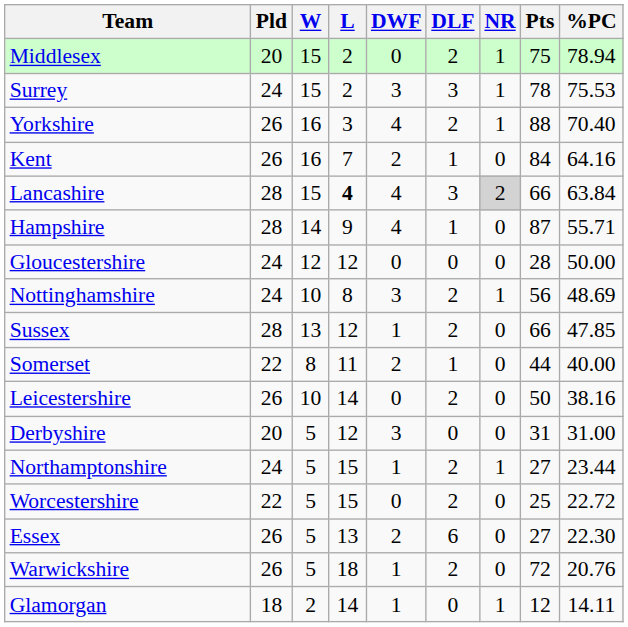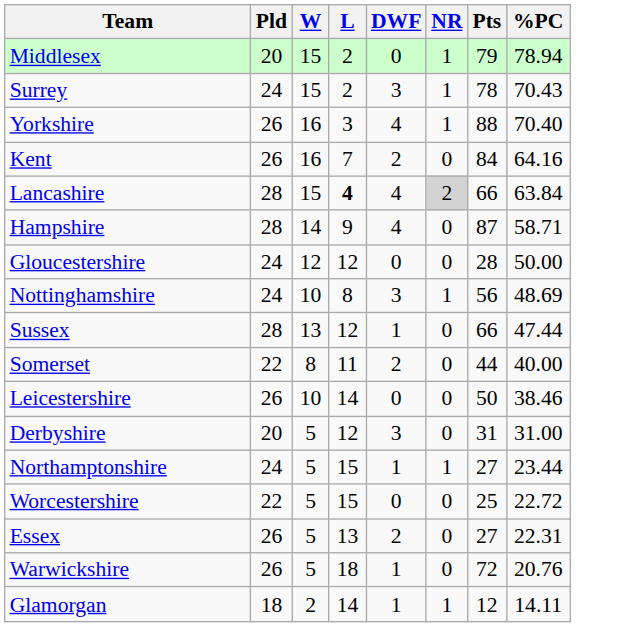 <table class="wikitable" style="text-align:center;">
 <tr>
 <th width=175>Team</th>
 <th width=20 abbr="Played">Pld</th>
 <th width=20 abbr="Won"><a href='#'>W</a></th>
 <th width=20 abbr="Lost"><a href='#'>L</a></th>
 <th width=20 abbr="Drawn"><a href='#'>DWF</a></th>
-<th width=20 abbr="Drawn"><a href='#'>DLF</a></th>
 <th width=20 abbr="No Result"><a href='#'>NR</a></th>
 <th width=20 abbr="Points">Pts</th>
 <th width=40 abbr="Percentage of possible points">%PC</th>
 </tr>
 <tr style="background:#ccffcc;">
 <td style="text-align:left;"><a href='#'>Middlesex</a></td>
 <td>20</td>
 <td>15</td>
 <td>2</td>
 <td>0</td>
-<td>2</td>
 <td>1</td>
-<td>75</td>
+<td>79</td>
 <td>78.94</td>
 </tr>
 <tr>
 <td style="text-align:left;"><a href='#'>Surrey</a></td>
 <td>24</td>
 <td>15</td>
 <td>2</td>
 <td>3</td>
-<td>3</td>
 <td>1</td>
 <td>78</td>
-<td>75.53</td>
+<td>70.43</td>
 </tr>
 <tr>
 <td style="text-align:left;"><a href='#'>Yorkshire</a></td>
 <td>26</td>
 <td>16</td>
 <td>3</td>
 <td>4</td>
-<td>2</td>
 <td>1</td>
 <td>88</td>
 <td>70.40</td>
 </tr>
 <tr>
 <td style="text-align:left;"><a href='#'>Kent</a></td>
 <td>26</td>
 <td>16</td>
 <td>7</td>
 <td>2</td>
-<td>1</td>
 <td>0</td>
 <td>84</td>
 <td>64.16</td>
 </tr>
 <tr>
 <td style="text-align:left;"><a href='#'>Lancashire</a></td>
 <td>28</td>
 <td>15</td>
 <td><strong>4</strong></td>
 <td>4</td>
-<td>3</td>
 <td style="background: lightgrey;">2</td>
 <td>66</td>
 <td>63.84</td>
 </tr>
 <tr>
 <td style="text-align:left;"><a href='#'>Hampshire</a></td>
 <td>28</td>
 <td>14</td>
 <td>9</td>
 <td>4</td>
-<td>1</td>
 <td>0</td>
 <td>87</td>
-<td>55.71</td>
+<td>58.71</td>
 </tr>
 <tr>
 <td style="text-align:left;"><a href='#'>Gloucestershire</a></td>
 <td>24</td>
 <td>12</td>
 <td>12</td>
-<td>0</td>
 <td>0</td>
 <td>0</td>
 <td>28</td>
 <td>50.00</td>
 </tr>
 <tr>
 <td style="text-align:left;"><a href='#'>Nottinghamshire</a></td>
 <td>24</td>
 <td>10</td>
 <td>8</td>
 <td>3</td>
-<td>2</td>
 <td>1</td>
 <td>56</td>
 <td>48.69</td>
 </tr>
 <tr>
 <td style="text-align:left;"><a href='#'>Sussex</a></td>
 <td>28</td>
 <td>13</td>
 <td>12</td>
 <td>1</td>
-<td>2</td>
 <td>0</td>
 <td>66</td>
-<td>47.85</td>
+<td>47.44</td>
 </tr>
 <tr>
 <td style="text-align:left;"><a href='#'>Somerset</a></td>
 <td>22</td>
 <td>8</td>
 <td>11</td>
 <td>2</td>
-<td>1</td>
 <td>0</td>
 <td>44</td>
 <td>40.00</td>
 </tr>
 <tr>
 <td style="text-align:left;"><a href='#'>Leicestershire</a></td>
 <td>26</td>
 <td>10</td>
 <td>14</td>
 <td>0</td>
-<td>2</td>
 <td>0</td>
 <td>50</td>
-<td>38.16</td>
+<td>38.46</td>
 </tr>
 <tr>
 <td style="text-align:left;"><a href='#'>Derbyshire</a></td>
 <td>20</td>
 <td>5</td>
 <td>12</td>
 <td>3</td>
-<td>0</td>
 <td>0</td>
 <td>31</td>
 <td>31.00</td>
 </tr>
 <tr>
 <td style="text-align:left;"><a href='#'>Northamptonshire</a></td>
 <td>24</td>
 <td>5</td>
 <td>15</td>
 <td>1</td>
-<td>2</td>
 <td>1</td>
 <td>27</td>
 <td>23.44</td>
 </tr>
 <tr>
 <td style="text-align:left;"><a href='#'>Worcestershire</a></td>
 <td>22</td>
 <td>5</td>
 <td>15</td>
 <td>0</td>
-<td>2</td>
 <td>0</td>
 <td>25</td>
 <td>22.72</td>
 </tr>
 <tr>
 <td style="text-align:left;"><a href='#'>Essex</a></td>
 <td>26</td>
 <td>5</td>
 <td>13</td>
 <td>2</td>
-<td>6</td>
 <td>0</td>
 <td>27</td>
-<td>22.30</td>
+<td>22.31</td>
 </tr>
 <tr>
 <td style="text-align:left;"><a href='#'>Warwickshire</a></td>
 <td>26</td>
 <td>5</td>
 <td>18</td>
 <td>1</td>
-<td>2</td>
 <td>0</td>
 <td>72</td>
 <td>20.76</td>
 </tr>
 <tr>
 <td style="text-align:left;"><a href='#'>Glamorgan</a></td>
 <td>18</td>
 <td>2</td>
 <td>14</td>
 <td>1</td>
-<td>0</td>
 <td>1</td>
 <td>12</td>
 <td>14.11</td>
 </tr>
 </table>
